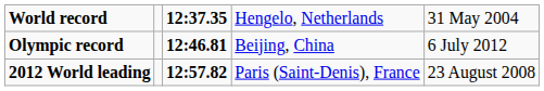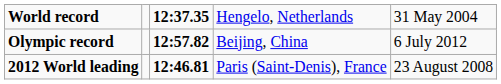 <table class="wikitable">
 <tr>
 <td><strong>World record</strong></td>
 <td></td>
 <td><strong>12:37.35</strong></td>
 <td><a href='#'>Hengelo</a>, <a href='#'>Netherlands</a></td>
 <td>31 May 2004</td>
 </tr>
 <tr>
 <td><strong>Olympic record</strong></td>
 <td></td>
-<td><strong>12:46.81</strong></td>
+<td><strong>12:57.82</strong></td>
 <td><a href='#'>Beijing</a>, <a href='#'>China</a></td>
 <td>6 July 2012</td>
 </tr>
 <tr>
 <td><strong>2012 World leading</strong></td>
 <td></td>
-<td><strong>12:57.82</strong></td>
+<td><strong>12:46.81</strong></td>
 <td><a href='#'>Paris</a> (<a href='#'>Saint-Denis</a>), <a href='#'>France</a></td>
 <td>23 August 2008</td>
 </tr>
 </table>
